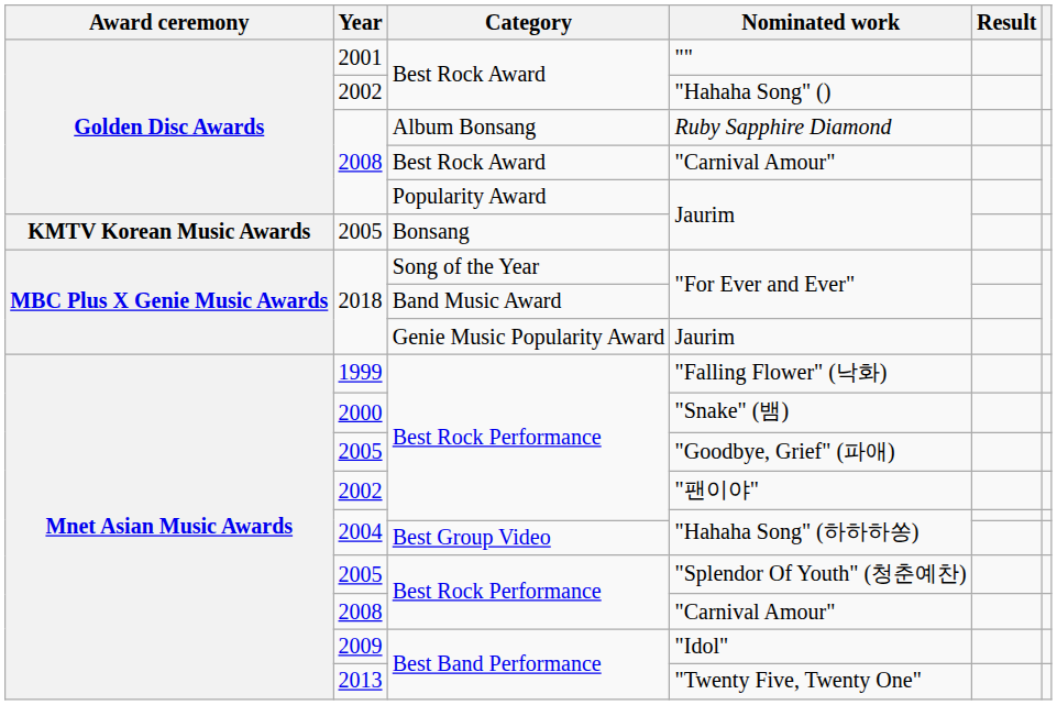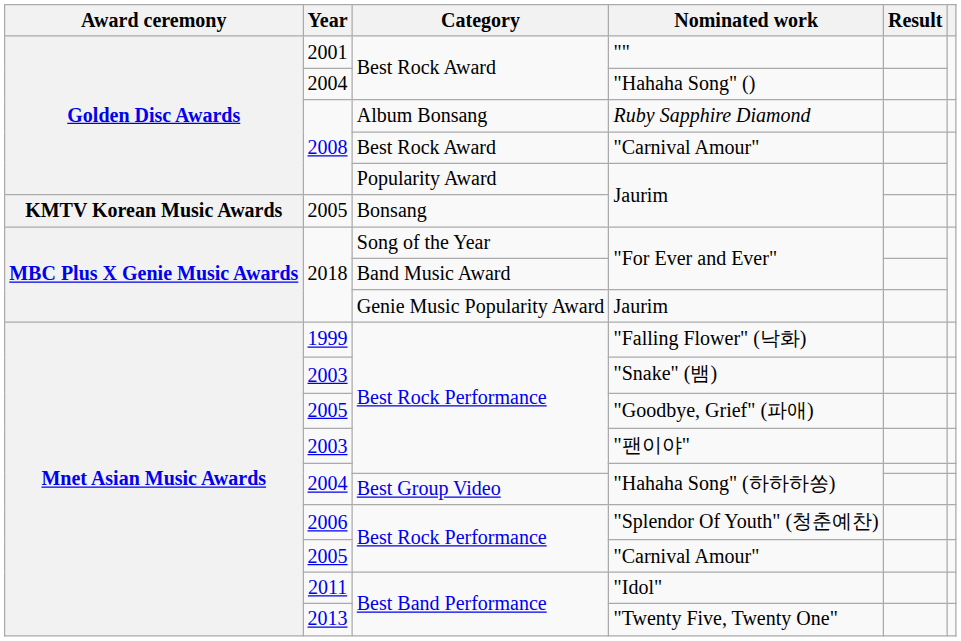 <table class="wikitable sortable plainrowheaders">
 <tr>
 <th scope="col">Award ceremony</th>
 <th scope="col">Year</th>
 <th scope="col">Category</th>
 <th scope="col">Nominated work</th>
 <th scope="col">Result</th>
 <th scope="col" class="unsortable"></th>
 </tr>
 <tr>
 <th scope="row" rowspan="5"><a href='#'>Golden Disc Awards</a></th>
 <td style="text-align:center">2001</td>
 <td rowspan="2">Best Rock Award</td>
 <td>""</td>
 <td></td>
 <td style="text-align:center" rowspan="2"></td>
 </tr>
 <tr>
-<td style="text-align:center">2002</td>
+<td style="text-align:center">2004</td>
 <td>"Hahaha Song" ()</td>
 <td></td>
 </tr>
 <tr>
 <td style="text-align:center" rowspan="3"><a href='#'>2008</a></td>
 <td>Album Bonsang</td>
 <td><em>Ruby Sapphire Diamond</em></td>
 <td></td>
 <td style="text-align:center"></td>
 </tr>
 <tr>
 <td>Best Rock Award</td>
 <td>"Carnival Amour"</td>
 <td></td>
 <td style="text-align:center" rowspan="2"></td>
 </tr>
 <tr>
 <td>Popularity Award</td>
 <td rowspan="2">Jaurim</td>
 <td></td>
 </tr>
 <tr>
 <th scope="row">KMTV Korean Music Awards</th>
 <td style="text-align:center">2005</td>
 <td>Bonsang</td>
 <td></td>
 <td style="text-align:center"></td>
 </tr>
 <tr>
 <th scope="row" rowspan="3"><a href='#'>MBC Plus X Genie Music Awards</a></th>
 <td style="text-align:center" rowspan="3">2018</td>
 <td>Song of the Year</td>
 <td rowspan="2">"For Ever and Ever"</td>
 <td></td>
 <td style="text-align:center" rowspan="3"></td>
 </tr>
 <tr>
 <td>Band Music Award</td>
 <td></td>
 </tr>
 <tr>
 <td>Genie Music Popularity Award</td>
 <td>Jaurim</td>
 <td></td>
 </tr>
 <tr>
 <th scope="row" rowspan="10"><a href='#'>Mnet Asian Music Awards</a></th>
 <td style="text-align:center"><a href='#'>1999</a></td>
 <td rowspan="5"><a href='#'>Best Rock Performance</a></td>
 <td>"Falling Flower" (낙화)</td>
 <td></td>
 <td style="text-align:center"></td>
 </tr>
 <tr>
-<td style="text-align:center"><a href='#'>2000</a></td>
+<td style="text-align:center"><a href='#'>2003</a></td>
 <td>"Snake" (뱀)</td>
 <td></td>
 <td style="text-align:center"></td>
 </tr>
 <tr>
 <td style="text-align:center"><a href='#'>2005</a></td>
 <td>"Goodbye, Grief" (파애)</td>
 <td></td>
 <td style="text-align:center"></td>
 </tr>
 <tr>
-<td style="text-align:center"><a href='#'>2002</a></td>
+<td style="text-align:center"><a href='#'>2003</a></td>
 <td>"팬이야"</td>
 <td></td>
 <td style="text-align:center"></td>
 </tr>
 <tr>
 <td style="text-align:center" rowspan="2"><a href='#'>2004</a></td>
 <td rowspan="2">"Hahaha Song" (하하하쏭)</td>
 <td></td>
 <td style="text-align:center"></td>
 </tr>
 <tr>
 <td><a href='#'>Best Group Video</a></td>
 <td></td>
 <td></td>
 </tr>
 <tr>
-<td style="text-align:center"><a href='#'>2005</a></td>
+<td style="text-align:center"><a href='#'>2006</a></td>
 <td rowspan="2"><a href='#'>Best Rock Performance</a></td>
 <td>"Splendor Of Youth" (청춘예찬)</td>
 <td></td>
 <td style="text-align:center"></td>
 </tr>
 <tr>
-<td style="text-align:center"><a href='#'>2008</a></td>
+<td style="text-align:center"><a href='#'>2005</a></td>
 <td>"Carnival Amour"</td>
 <td></td>
 <td style="text-align:center"></td>
 </tr>
 <tr>
-<td style="text-align:center"><a href='#'>2009</a></td>
+<td style="text-align:center"><a href='#'>2011</a></td>
 <td rowspan="2"><a href='#'>Best Band Performance</a></td>
 <td>"Idol"</td>
 <td></td>
 <td style="text-align:center"></td>
 </tr>
 <tr>
 <td style="text-align:center"><a href='#'>2013</a></td>
 <td>"Twenty Five, Twenty One"</td>
 <td></td>
 <td style="text-align:center"></td>
 </tr>
 </table>
